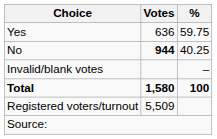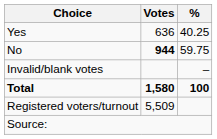 <table class=wikitable style=text-align:right>
 <tr>
 <th>Choice</th>
 <th>Votes</th>
 <th>%</th>
 </tr>
 <tr>
 <td align=left>Yes</td>
 <td>636</td>
-<td>59.75</td>
+<td>40.25</td>
 </tr>
 <tr>
 <td align=left>No</td>
 <td><strong>944</strong></td>
-<td>40.25</td>
+<td>59.75</td>
 </tr>
 <tr>
 <td align=left>Invalid/blank votes</td>
 <td></td>
 <td>–</td>
 </tr>
 <tr>
 <td align=left><strong>Total</strong></td>
 <td><strong>1,580</strong></td>
 <td><strong>100</strong></td>
 </tr>
 <tr>
 <td align=left>Registered voters/turnout</td>
 <td>5,509</td>
 <td></td>
 </tr>
 <tr>
 <td align=left colspan=3>Source: </td>
 </tr>
 </table>
